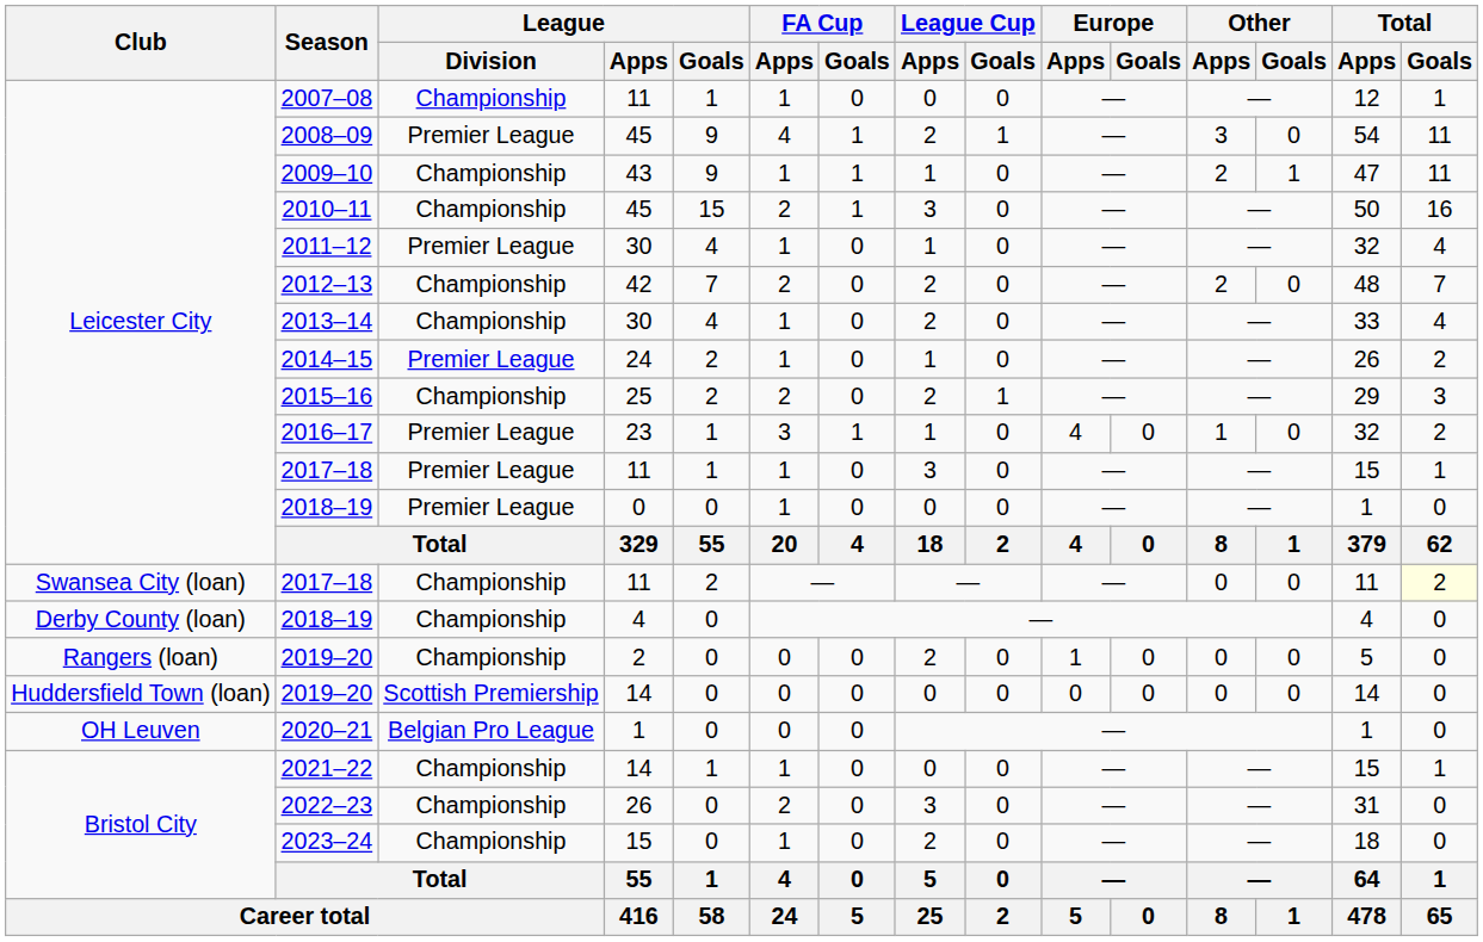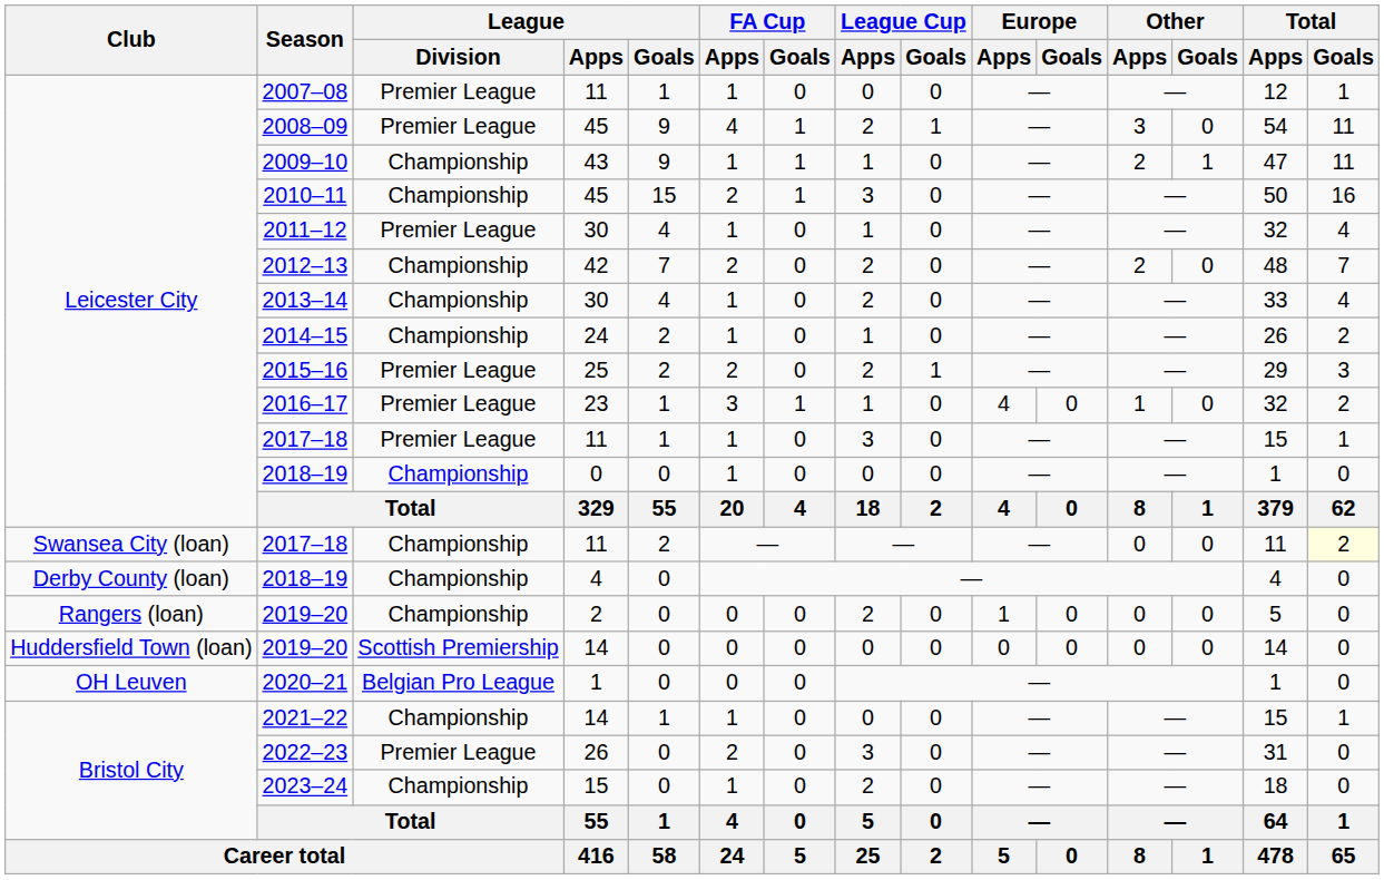 <table class=wikitable style="text-align: center">
 <tr>
 <th rowspan=2>Club</th>
 <th rowspan=2>Season</th>
 <th colspan=3>League</th>
 <th colspan=2><a href='#'>FA Cup</a></th>
 <th colspan=2><a href='#'>League Cup</a></th>
 <th colspan=2>Europe</th>
 <th colspan=2>Other</th>
 <th colspan=2>Total</th>
 </tr>
 <tr>
 <th>Division</th>
 <th>Apps</th>
 <th>Goals</th>
 <th>Apps</th>
 <th>Goals</th>
 <th>Apps</th>
 <th>Goals</th>
 <th>Apps</th>
 <th>Goals</th>
 <th>Apps</th>
 <th>Goals</th>
 <th>Apps</th>
 <th>Goals</th>
 </tr>
 <tr>
 <td rowspan=13><a href='#'>Leicester City</a></td>
 <td><a href='#'>2007–08</a></td>
-<td><a href='#'>Championship</a></td>
+<td>Premier League</td>
 <td>11</td>
 <td>1</td>
 <td>1</td>
 <td>0</td>
 <td>0</td>
 <td>0</td>
 <td colspan=2>—</td>
 <td colspan=2>—</td>
 <td>12</td>
 <td>1</td>
 </tr>
 <tr>
 <td><a href='#'>2008–09</a></td>
 <td>Premier League</td>
 <td>45</td>
 <td>9</td>
 <td>4</td>
 <td>1</td>
 <td>2</td>
 <td>1</td>
 <td colspan=2>—</td>
 <td>3</td>
 <td>0</td>
 <td>54</td>
 <td>11</td>
 </tr>
 <tr>
 <td><a href='#'>2009–10</a></td>
 <td>Championship</td>
 <td>43</td>
 <td>9</td>
 <td>1</td>
 <td>1</td>
 <td>1</td>
 <td>0</td>
 <td colspan=2>—</td>
 <td>2</td>
 <td>1</td>
 <td>47</td>
 <td>11</td>
 </tr>
 <tr>
 <td><a href='#'>2010–11</a></td>
 <td>Championship</td>
 <td>45</td>
 <td>15</td>
 <td>2</td>
 <td>1</td>
 <td>3</td>
 <td>0</td>
 <td colspan=2>—</td>
 <td colspan=2>—</td>
 <td>50</td>
 <td>16</td>
 </tr>
 <tr>
 <td><a href='#'>2011–12</a></td>
 <td>Premier League</td>
 <td>30</td>
 <td>4</td>
 <td>1</td>
 <td>0</td>
 <td>1</td>
 <td>0</td>
 <td colspan=2>—</td>
 <td colspan=2>—</td>
 <td>32</td>
 <td>4</td>
 </tr>
 <tr>
 <td><a href='#'>2012–13</a></td>
 <td>Championship</td>
 <td>42</td>
 <td>7</td>
 <td>2</td>
 <td>0</td>
 <td>2</td>
 <td>0</td>
 <td colspan=2>—</td>
 <td>2</td>
 <td>0</td>
 <td>48</td>
 <td>7</td>
 </tr>
 <tr>
 <td><a href='#'>2013–14</a></td>
 <td>Championship</td>
 <td>30</td>
 <td>4</td>
 <td>1</td>
 <td>0</td>
 <td>2</td>
 <td>0</td>
 <td colspan=2>—</td>
 <td colspan=2>—</td>
 <td>33</td>
 <td>4</td>
 </tr>
 <tr>
 <td><a href='#'>2014–15</a></td>
-<td><a href='#'>Premier League</a></td>
+<td>Championship</td>
 <td>24</td>
 <td>2</td>
 <td>1</td>
 <td>0</td>
 <td>1</td>
 <td>0</td>
 <td colspan=2>—</td>
 <td colspan=2>—</td>
 <td>26</td>
 <td>2</td>
 </tr>
 <tr>
 <td><a href='#'>2015–16</a></td>
-<td>Championship</td>
+<td>Premier League</td>
 <td>25</td>
 <td>2</td>
 <td>2</td>
 <td>0</td>
 <td>2</td>
 <td>1</td>
 <td colspan=2>—</td>
 <td colspan=2>—</td>
 <td>29</td>
 <td>3</td>
 </tr>
 <tr>
 <td><a href='#'>2016–17</a></td>
 <td>Premier League</td>
 <td>23</td>
 <td>1</td>
 <td>3</td>
 <td>1</td>
 <td>1</td>
 <td>0</td>
 <td>4</td>
 <td>0</td>
 <td>1</td>
 <td>0</td>
 <td>32</td>
 <td>2</td>
 </tr>
 <tr>
 <td><a href='#'>2017–18</a></td>
 <td>Premier League</td>
 <td>11</td>
 <td>1</td>
 <td>1</td>
 <td>0</td>
 <td>3</td>
 <td>0</td>
 <td colspan=2>—</td>
 <td colspan=2>—</td>
 <td>15</td>
 <td>1</td>
 </tr>
 <tr>
 <td><a href='#'>2018–19</a></td>
-<td>Premier League</td>
+<td><a href='#'>Championship</a></td>
 <td>0</td>
 <td>0</td>
 <td>1</td>
 <td>0</td>
 <td>0</td>
 <td>0</td>
 <td colspan=2>—</td>
 <td colspan=2>—</td>
 <td>1</td>
 <td>0</td>
 </tr>
 <tr>
 <th colspan=2>Total</th>
 <th>329</th>
 <th>55</th>
 <th>20</th>
 <th>4</th>
 <th>18</th>
 <th>2</th>
 <th>4</th>
 <th>0</th>
 <th>8</th>
 <th>1</th>
 <th>379</th>
 <th>62</th>
 </tr>
 <tr>
 <td><a href='#'>Swansea City</a> (loan)</td>
 <td><a href='#'>2017–18</a></td>
 <td>Championship</td>
 <td>11</td>
 <td>2</td>
 <td colspan=2>—</td>
 <td colspan=2>—</td>
 <td colspan=2>—</td>
 <td>0</td>
 <td>0</td>
 <td>11</td>
 <td style="background: lightyellow;">2</td>
 </tr>
 <tr>
 <td><a href='#'>Derby County</a> (loan)</td>
 <td><a href='#'>2018–19</a></td>
 <td>Championship</td>
 <td>4</td>
 <td>0</td>
 <td colspan=8>—</td>
 <td>4</td>
 <td>0</td>
 </tr>
 <tr>
 <td><a href='#'>Rangers</a> (loan)</td>
 <td><a href='#'>2019–20</a></td>
 <td>Championship</td>
 <td>2</td>
 <td>0</td>
 <td>0</td>
 <td>0</td>
 <td>2</td>
 <td>0</td>
 <td>1</td>
 <td>0</td>
 <td>0</td>
 <td>0</td>
 <td>5</td>
 <td>0</td>
 </tr>
 <tr>
 <td><a href='#'>Huddersfield Town</a> (loan)</td>
 <td><a href='#'>2019–20</a></td>
 <td><a href='#'>Scottish Premiership</a></td>
 <td>14</td>
 <td>0</td>
 <td>0</td>
 <td>0</td>
 <td>0</td>
 <td>0</td>
 <td>0</td>
 <td>0</td>
 <td>0</td>
 <td>0</td>
 <td>14</td>
 <td>0</td>
 </tr>
 <tr>
 <td><a href='#'>OH Leuven</a></td>
 <td><a href='#'>2020–21</a></td>
 <td><a href='#'>Belgian Pro League</a></td>
 <td>1</td>
 <td>0</td>
 <td>0</td>
 <td>0</td>
 <td colspan=6>—</td>
 <td>1</td>
 <td>0</td>
 </tr>
 <tr>
 <td rowspan=4><a href='#'>Bristol City</a></td>
 <td><a href='#'>2021–22</a></td>
 <td>Championship</td>
 <td>14</td>
 <td>1</td>
 <td>1</td>
 <td>0</td>
 <td>0</td>
 <td>0</td>
 <td colspan=2>—</td>
 <td colspan=2>—</td>
 <td>15</td>
 <td>1</td>
 </tr>
 <tr>
 <td><a href='#'>2022–23</a></td>
-<td>Championship</td>
+<td>Premier League</td>
 <td>26</td>
 <td>0</td>
 <td>2</td>
 <td>0</td>
 <td>3</td>
 <td>0</td>
 <td colspan=2>—</td>
 <td colspan=2>—</td>
 <td>31</td>
 <td>0</td>
 </tr>
 <tr>
 <td><a href='#'>2023–24</a></td>
 <td>Championship</td>
 <td>15</td>
 <td>0</td>
 <td>1</td>
 <td>0</td>
 <td>2</td>
 <td>0</td>
 <td colspan=2>—</td>
 <td colspan=2>—</td>
 <td>18</td>
 <td>0</td>
 </tr>
 <tr>
 <th colspan="2">Total</th>
 <th>55</th>
 <th>1</th>
 <th>4</th>
 <th>0</th>
 <th>5</th>
 <th>0</th>
 <th colspan=2>—</th>
 <th colspan=2>—</th>
 <th>64</th>
 <th>1</th>
 </tr>
 <tr>
 <th colspan="3">Career total</th>
 <th>416</th>
 <th>58</th>
 <th>24</th>
 <th>5</th>
 <th>25</th>
 <th>2</th>
 <th>5</th>
 <th>0</th>
 <th>8</th>
 <th>1</th>
 <th>478</th>
 <th>65</th>
 </tr>
 </table>
